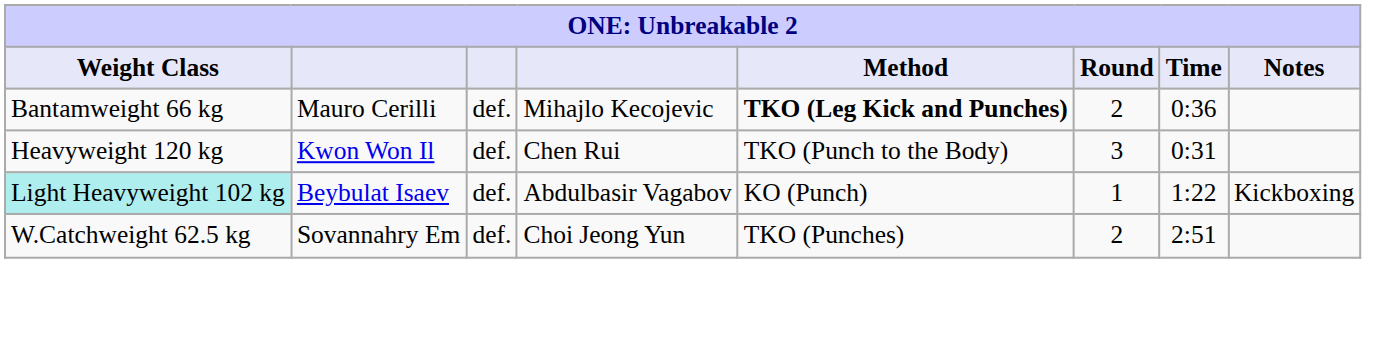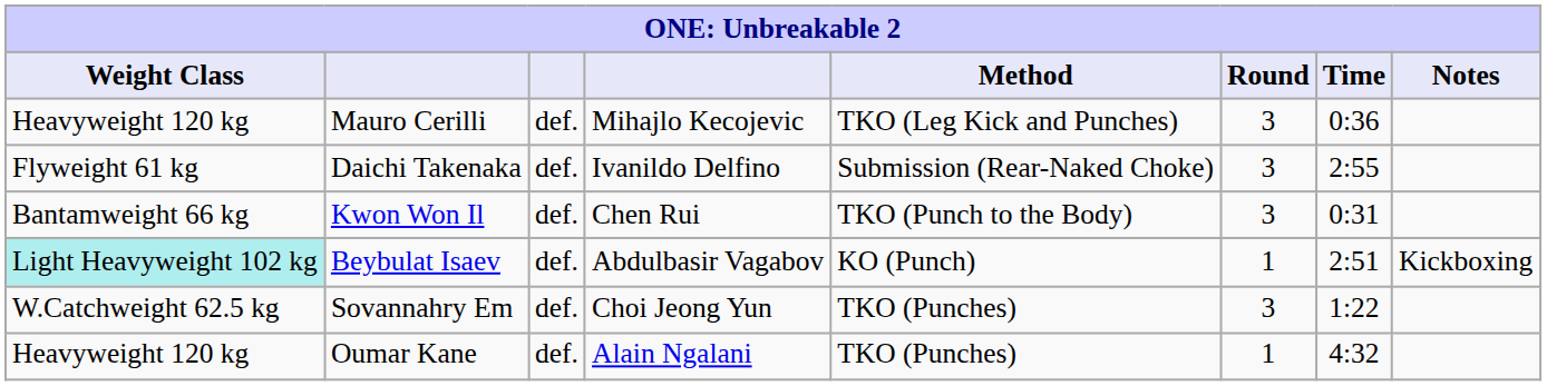 <table class="wikitable" style="font-size: 80%;">
 <tr>
 <th colspan="8" style="background-color: #ccf; color: #000080; text-align: center;"><strong>ONE: Unbreakable 2</strong></th>
 </tr>
 <tr>
 <th colspan="1" style="background-color: #E6E8FA; color: #000000; text-align: center;">Weight Class</th>
 <th colspan="1" style="background-color: #E6E8FA; color: #000000; text-align: center;"></th>
 <th colspan="1" style="background-color: #E6E8FA; color: #000000; text-align: center;"></th>
 <th colspan="1" style="background-color: #E6E8FA; color: #000000; text-align: center;"></th>
 <th colspan="1" style="background-color: #E6E8FA; color: #000000; text-align: center;">Method</th>
 <th colspan="1" style="background-color: #E6E8FA; color: #000000; text-align: center;">Round</th>
 <th colspan="1" style="background-color: #E6E8FA; color: #000000; text-align: center;">Time</th>
 <th colspan="1" style="background-color: #E6E8FA; color: #000000; text-align: center;">Notes</th>
 </tr>
 <tr>
-<td>Bantamweight 66 kg</td>
+<td>Heavyweight 120 kg</td>
 <td> Mauro Cerilli</td>
 <td align=center>def.</td>
 <td> Mihajlo Kecojevic</td>
-<td><strong>TKO (Leg Kick and Punches)</strong></td>
-<td align=center>2</td>
+<td>TKO (Leg Kick and Punches)</td>
+<td align=center>3</td>
 <td align=center>0:36</td>
 <td></td>
 </tr>
 <tr>
-<td>Heavyweight 120 kg</td>
+<td>Flyweight 61 kg</td>
+<td> Daichi Takenaka</td>
+<td>def.</td>
+<td> Ivanildo Delfino</td>
+<td>Submission (Rear-Naked Choke)</td>
+<td align=center>3</td>
+<td align=center>2:55</td>
+<td></td>
+</tr>
+<tr>
+<td>Bantamweight 66 kg</td>
 <td> <a href='#'>Kwon Won Il</a></td>
 <td>def.</td>
 <td> Chen Rui</td>
 <td>TKO (Punch to the Body)</td>
 <td align=center>3</td>
 <td align=center>0:31</td>
 <td></td>
 </tr>
 <tr>
 <td style="background: paleturquoise;">Light Heavyweight 102 kg</td>
 <td> <a href='#'>Beybulat Isaev</a></td>
 <td>def.</td>
 <td> Abdulbasir Vagabov</td>
 <td>KO (Punch)</td>
 <td align=center>1</td>
-<td align=center>1:22</td>
+<td align=center>2:51</td>
 <td>Kickboxing</td>
 </tr>
 <tr>
 <td>W.Catchweight 62.5 kg</td>
 <td> Sovannahry Em</td>
 <td>def.</td>
 <td> Choi Jeong Yun</td>
 <td>TKO (Punches)</td>
-<td align=center>2</td>
-<td align=center>2:51</td>
+<td align=center>3</td>
+<td align=center>1:22</td>
+<td></td>
+</tr>
+<tr>
+<td>Heavyweight 120 kg</td>
+<td> Oumar Kane</td>
+<td>def.</td>
+<td> <a href='#'>Alain Ngalani</a></td>
+<td>TKO (Punches)</td>
+<td align=center>1</td>
+<td align=center>4:32</td>
 <td></td>
 </tr>
 </table>
